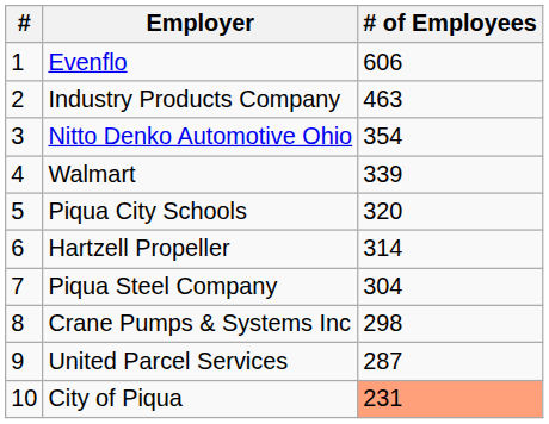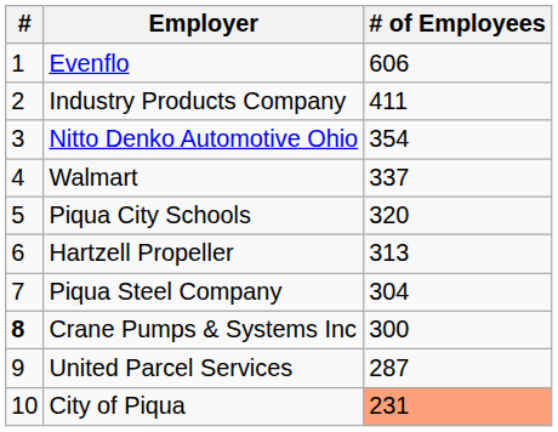 <table class="wikitable" border="1">
 <tr>
 <th>#</th>
 <th>Employer</th>
 <th># of Employees</th>
 </tr>
 <tr>
 <td>1</td>
 <td><a href='#'>Evenflo</a></td>
 <td>606</td>
 </tr>
 <tr>
 <td>2</td>
 <td>Industry Products Company</td>
-<td>463</td>
+<td>411</td>
 </tr>
 <tr>
 <td>3</td>
 <td><a href='#'>Nitto Denko Automotive Ohio</a></td>
 <td>354</td>
 </tr>
 <tr>
 <td>4</td>
 <td>Walmart</td>
-<td>339</td>
+<td>337</td>
 </tr>
 <tr>
 <td>5</td>
 <td>Piqua City Schools</td>
 <td>320</td>
 </tr>
 <tr>
 <td>6</td>
 <td>Hartzell Propeller</td>
-<td>314</td>
+<td>313</td>
 </tr>
 <tr>
 <td>7</td>
 <td>Piqua Steel Company</td>
 <td>304</td>
 </tr>
 <tr>
-<td>8</td>
+<td><strong>8</strong></td>
 <td>Crane Pumps & Systems Inc</td>
-<td>298</td>
+<td>300</td>
 </tr>
 <tr>
 <td>9</td>
 <td>United Parcel Services</td>
 <td>287</td>
 </tr>
 <tr>
 <td>10</td>
 <td>City of Piqua</td>
 <td style="background: lightsalmon;">231</td>
 </tr>
 </table>
